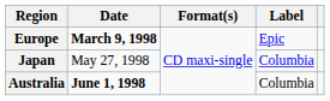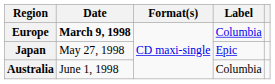 <table class="wikitable plainrowheaders" border="1">
 <tr>
 <th scope="col">Region</th>
 <th scope="col">Date</th>
 <th scope="col">Format(s)</th>
 <th scope="col">Label</th>
 <th scope="col"></th>
 </tr>
 <tr>
 <th scope="row">Europe</th>
 <td><strong>March 9, 1998</strong></td>
 <td rowspan="3"><a href='#'>CD maxi-single</a></td>
-<td><a href='#'>Epic</a></td>
+<td><a href='#'>Columbia</a></td>
 <td style="text-align:center;"></td>
 </tr>
 <tr>
 <th scope="row">Japan</th>
 <td>May 27, 1998</td>
-<td><a href='#'>Columbia</a></td>
+<td><a href='#'>Epic</a></td>
 <td style="text-align:center;"></td>
 </tr>
 <tr>
 <th scope="row">Australia</th>
-<td><strong>June 1, 1998</strong></td>
+<td>June 1, 1998</td>
 <td>Columbia</td>
 <td style="text-align:center;"></td>
 </tr>
 </table>
